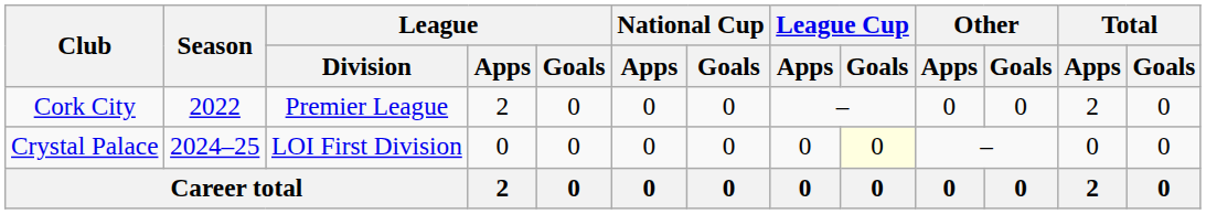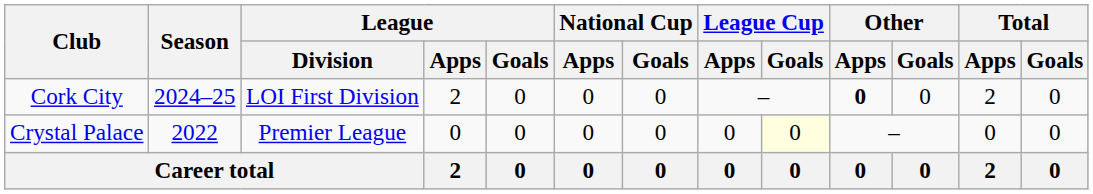 <table class="wikitable" style="text-align: center;">
 <tr>
 <th rowspan="2">Club</th>
 <th rowspan="2">Season</th>
 <th colspan="3">League</th>
 <th colspan="2">National Cup</th>
 <th colspan="2"><a href='#'>League Cup</a></th>
 <th colspan="2">Other</th>
 <th colspan="2">Total</th>
 </tr>
 <tr>
 <th>Division</th>
 <th>Apps</th>
 <th>Goals</th>
 <th>Apps</th>
 <th>Goals</th>
 <th>Apps</th>
 <th>Goals</th>
 <th>Apps</th>
 <th>Goals</th>
 <th>Apps</th>
 <th>Goals</th>
 </tr>
 <tr>
 <td><a href='#'>Cork City</a></td>
-<td><a href='#'>2022</a></td>
-<td><a href='#'>Premier League</a></td>
+<td><a href='#'>2024–25</a></td>
+<td><a href='#'>LOI First Division</a></td>
 <td>2</td>
 <td>0</td>
 <td>0</td>
 <td>0</td>
 <td colspan="2">–</td>
-<td>0</td>
+<td><strong>0</strong></td>
 <td>0</td>
 <td>2</td>
 <td>0</td>
 </tr>
 <tr>
 <td><a href='#'>Crystal Palace</a></td>
-<td><a href='#'>2024–25</a></td>
-<td><a href='#'>LOI First Division</a></td>
+<td><a href='#'>2022</a></td>
+<td><a href='#'>Premier League</a></td>
 <td>0</td>
 <td>0</td>
 <td>0</td>
 <td>0</td>
 <td>0</td>
 <td style="background: lightyellow;">0</td>
 <td colspan="2">–</td>
 <td>0</td>
 <td>0</td>
 </tr>
 <tr>
 <th colspan="3">Career total</th>
 <th>2</th>
 <th>0</th>
 <th>0</th>
 <th>0</th>
 <th>0</th>
 <th>0</th>
 <th>0</th>
 <th>0</th>
 <th>2</th>
 <th>0</th>
 </tr>
 </table>
